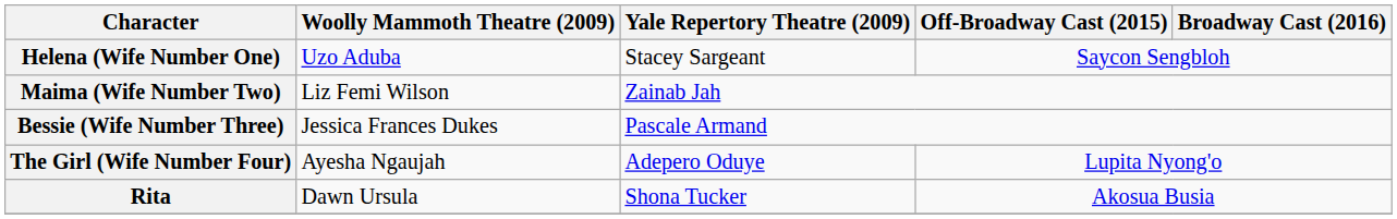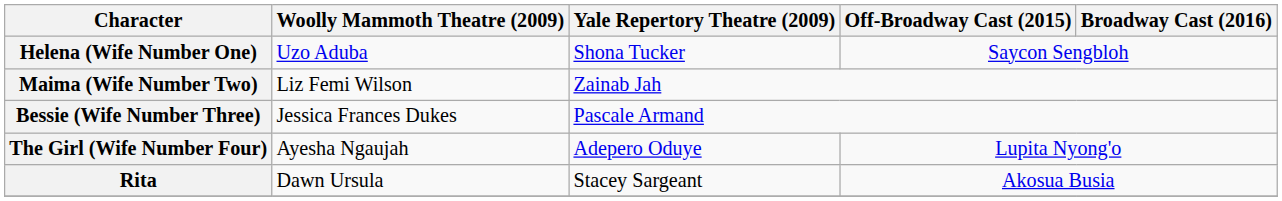 <table class="wikitable" style="width:1000;">
 <tr>
 <th>Character</th>
 <th>Woolly Mammoth Theatre (2009)</th>
 <th>Yale Repertory Theatre (2009)</th>
 <th>Off-Broadway Cast (2015)</th>
 <th>Broadway Cast (2016)</th>
 </tr>
 <tr>
 <th>Helena (Wife Number One)</th>
 <td><a href='#'>Uzo Aduba</a></td>
-<td>Stacey Sargeant</td>
+<td><a href='#'>Shona Tucker</a></td>
 <td colspan="2" align="center"><a href='#'>Saycon Sengbloh</a></td>
 </tr>
 <tr>
 <th>Maima (Wife Number Two)</th>
 <td>Liz Femi Wilson</td>
 <td colspan="3"><a href='#'>Zainab Jah</a></td>
 </tr>
 <tr>
 <th>Bessie (Wife Number Three)</th>
 <td>Jessica Frances Dukes</td>
 <td colspan="3"><a href='#'>Pascale Armand</a></td>
 </tr>
 <tr>
 <th>The Girl (Wife Number Four)</th>
 <td>Ayesha Ngaujah</td>
 <td><a href='#'>Adepero Oduye</a></td>
 <td colspan="2" align="center"><a href='#'>Lupita Nyong'o</a></td>
 </tr>
 <tr>
 <th>Rita</th>
 <td>Dawn Ursula</td>
-<td><a href='#'>Shona Tucker</a></td>
+<td>Stacey Sargeant</td>
 <td colspan='2' align=center><a href='#'>Akosua Busia</a></td>
 </tr>
 <tr>
 </tr>
 </table>
